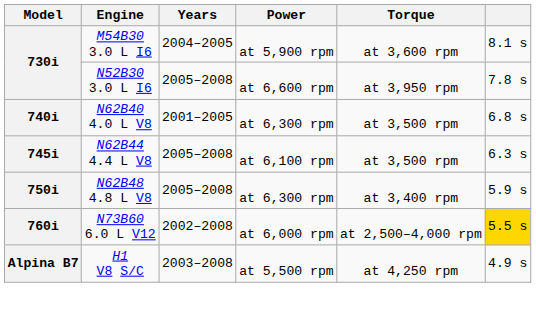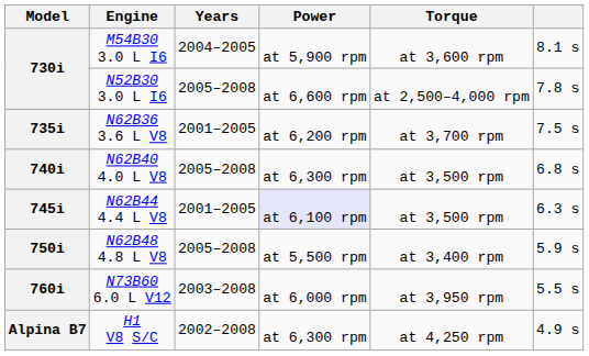 <table class="wikitable sortable" style="text-align: center;">
 <tr>
 <th>Model</th>
 <th>Engine</th>
 <th>Years</th>
 <th>Power</th>
 <th>Torque</th>
 <th></th>
 </tr>
 <tr>
 <th rowspan=2>730i</th>
 <td><em><a href='#'>M54B30</a></em> <br> 3.0 L <a href='#'>I6</a></td>
 <td>2004–2005</td>
 <td> <br> at 5,900 rpm</td>
 <td> <br> at 3,600 rpm</td>
 <td>8.1 s</td>
 </tr>
 <tr>
 <td><em><a href='#'>N52B30</a></em> <br> 3.0 L <a href='#'>I6</a></td>
 <td>2005–2008</td>
 <td> <br> at 6,600 rpm</td>
-<td> <br> at 3,950 rpm</td>
+<td> <br> at 2,500–4,000 rpm</td>
 <td>7.8 s</td>
+</tr>
+<tr>
+<th>735i</th>
+<td><em><a href='#'>N62B36</a></em> <br> 3.6 L <a href='#'>V8</a></td>
+<td>2001–2005</td>
+<td> <br> at 6,200 rpm</td>
+<td> <br> at 3,700 rpm</td>
+<td>7.5 s</td>
 </tr>
 <tr>
 <th>740i</th>
 <td><em><a href='#'>N62B40</a></em> <br> 4.0 L <a href='#'>V8</a></td>
-<td>2001–2005</td>
+<td>2005–2008</td>
 <td> <br> at 6,300 rpm</td>
 <td> <br> at 3,500 rpm</td>
 <td>6.8 s</td>
 </tr>
 <tr>
 <th>745i</th>
 <td><em><a href='#'>N62B44</a></em> <br> 4.4 L <a href='#'>V8</a></td>
-<td>2005–2008</td>
-<td> <br> at 6,100 rpm</td>
+<td>2001–2005</td>
+<td style="background: lavender;"> <br> at 6,100 rpm</td>
 <td> <br> at 3,500 rpm</td>
 <td>6.3 s</td>
 </tr>
 <tr>
 <th>750i</th>
 <td><em><a href='#'>N62B48</a></em> <br> 4.8 L <a href='#'>V8</a></td>
 <td>2005–2008</td>
-<td> <br> at 6,300 rpm</td>
+<td> <br> at 5,500 rpm</td>
 <td> <br> at 3,400 rpm</td>
 <td>5.9 s</td>
 </tr>
 <tr>
 <th>760i</th>
 <td><em><a href='#'>N73B60</a></em> <br> 6.0 L <a href='#'>V12</a></td>
-<td>2002–2008</td>
+<td>2003–2008</td>
 <td> <br> at 6,000 rpm</td>
-<td> <br> at 2,500–4,000 rpm</td>
-<td style="background: gold;">5.5 s</td>
+<td> <br> at 3,950 rpm</td>
+<td>5.5 s</td>
 </tr>
 <tr>
 <th>Alpina B7</th>
 <td><em><a href='#'>H1</a></em> <br> <a href='#'>V8</a> <a href='#'>S/C</a></td>
-<td>2003–2008</td>
-<td> <br> at 5,500 rpm</td>
+<td>2002–2008</td>
+<td> <br> at 6,300 rpm</td>
 <td> <br> at 4,250 rpm</td>
 <td>4.9 s</td>
 </tr>
 </table>
